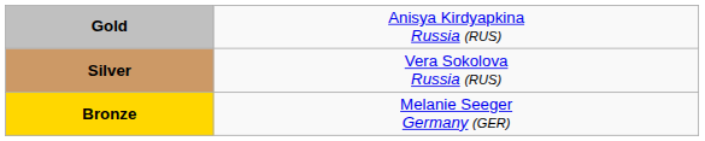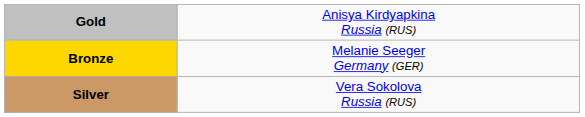 <table class="wikitable" style=" text-align:center; " width="35%">
 <tr>
 <td bgcolor="silver"><strong>Gold</strong></td>
 <td> <a href='#'>Anisya Kirdyapkina</a><br><em><a href='#'>Russia</a> <small>(RUS)</small></em></td>
 </tr>
 <tr>
+<td bgcolor="gold"><strong>Bronze</strong></td>
+<td> <a href='#'>Melanie Seeger</a><br><em><a href='#'>Germany</a> <small>(GER)</small></em></td>
+</tr>
+<tr>
 <td bgcolor="CC9966"><strong>Silver</strong></td>
 <td> <a href='#'>Vera Sokolova</a><br><em><a href='#'>Russia</a> <small>(RUS)</small></em></td>
 </tr>
-<tr>
-<td bgcolor="gold"><strong>Bronze</strong></td>
-<td> <a href='#'>Melanie Seeger</a><br><em><a href='#'>Germany</a> <small>(GER)</small></em></td>
-</tr>
 </table>
